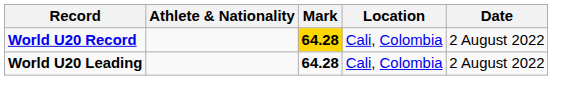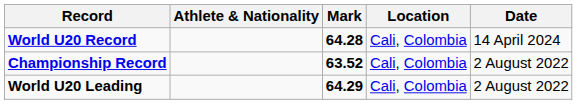 <table class="wikitable">
 <tr>
 <th scope="col">Record</th>
 <th scope="col">Athlete & Nationality</th>
 <th scope="col">Mark</th>
 <th scope="col">Location</th>
 <th scope="col">Date</th>
 </tr>
 <tr>
 <td><strong><a href='#'>World U20 Record</a></strong></td>
 <td></td>
-<td style="background: gold;"><strong>64.28</strong></td>
+<td><strong>64.28</strong></td>
+<td><a href='#'>Cali</a>, <a href='#'>Colombia</a></td>
+<td>14 April 2024</td>
+</tr>
+<tr>
+<td><strong><a href='#'>Championship Record</a></strong></td>
+<td></td>
+<td><strong>63.52</strong></td>
 <td><a href='#'>Cali</a>, <a href='#'>Colombia</a></td>
 <td>2 August 2022</td>
 </tr>
 <tr>
 <td><strong>World U20 Leading</strong></td>
 <td></td>
-<td><strong>64.28</strong></td>
+<td><strong>64.29</strong></td>
 <td><a href='#'>Cali</a>, <a href='#'>Colombia</a></td>
 <td>2 August 2022</td>
 </tr>
 </table>
